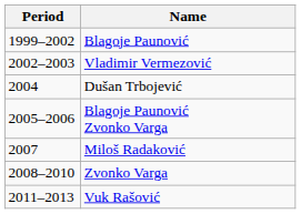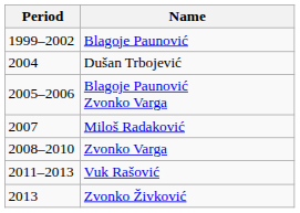 <table class="wikitable">
 <tr>
 <th width="75">Period</th>
 <th width="225">Name</th>
 </tr>
 <tr>
 <td>1999–2002</td>
 <td> <a href='#'>Blagoje Paunović</a></td>
-</tr>
-<tr>
-<td>2002–2003</td>
-<td> <a href='#'>Vladimir Vermezović</a></td>
 </tr>
 <tr>
 <td>2004</td>
 <td> Dušan Trbojević</td>
 </tr>
 <tr>
 <td>2005–2006</td>
 <td> <a href='#'>Blagoje Paunović</a><br> <a href='#'>Zvonko Varga</a></td>
 </tr>
 <tr>
 <td>2007</td>
 <td> <a href='#'>Miloš Radaković</a></td>
 </tr>
 <tr>
 <td>2008–2010</td>
 <td> <a href='#'>Zvonko Varga</a></td>
 </tr>
 <tr>
 <td>2011–2013</td>
 <td> <a href='#'>Vuk Rašović</a></td>
 </tr>
+<tr>
+<td>2013</td>
+<td> <a href='#'>Zvonko Živković</a></td>
+</tr>
 </table>
